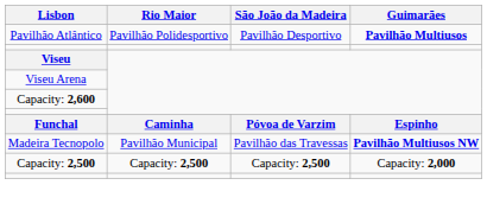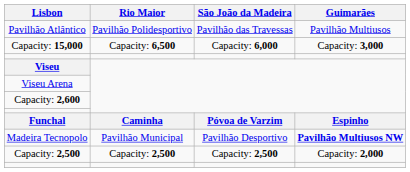 <table class="wikitable" style="text-align:center">
 <tr>
 <th><a href='#'>Lisbon</a></th>
 <th><a href='#'>Rio Maior</a></th>
 <th><a href='#'>São João da Madeira</a></th>
 <th><a href='#'>Guimarães</a></th>
 </tr>
 <tr>
 <td><a href='#'>Pavilhão Atlântico</a></td>
 <td><a href='#'>Pavilhão Polidesportivo</a></td>
-<td><a href='#'>Pavilhão Desportivo</a></td>
-<td><strong><a href='#'>Pavilhão Multiusos</a></strong></td>
+<td><a href='#'>Pavilhão das Travessas</a></td>
+<td><a href='#'>Pavilhão Multiusos</a></td>
+</tr>
+<tr>
+<td>Capacity: <strong>15,000</strong></td>
+<td>Capacity: <strong>6,500</strong></td>
+<td>Capacity: <strong>6,000</strong></td>
+<td>Capacity: <strong>3,000</strong></td>
 </tr>
 <tr>
 <td></td>
 <td></td>
 <td></td>
 <td></td>
 </tr>
 <tr>
 <th><a href='#'>Viseu</a></th>
 <td colspan="3" rowspan="4"><br></td>
 </tr>
 <tr>
 <td><a href='#'>Viseu Arena</a></td>
 </tr>
 <tr>
 <td>Capacity: <strong>2,600</strong></td>
 </tr>
 <tr>
 <td></td>
 </tr>
 <tr>
 <th><a href='#'>Funchal</a></th>
 <th><a href='#'>Caminha</a></th>
 <th><a href='#'>Póvoa de Varzim</a></th>
 <th><a href='#'>Espinho</a></th>
 </tr>
 <tr>
 <td><a href='#'>Madeira Tecnopolo</a></td>
 <td><a href='#'>Pavilhão Municipal</a></td>
-<td><a href='#'>Pavilhão das Travessas</a></td>
+<td><a href='#'>Pavilhão Desportivo</a></td>
 <td><strong><a href='#'>Pavilhão Multiusos NW</a></strong></td>
 </tr>
 <tr>
 <td>Capacity: <strong>2,500</strong></td>
 <td>Capacity: <strong>2,500</strong></td>
 <td>Capacity: <strong>2,500</strong></td>
 <td>Capacity: <strong>2,000</strong></td>
 </tr>
 <tr>
 <td></td>
 <td></td>
 <td></td>
 <td></td>
 </tr>
 </table>
